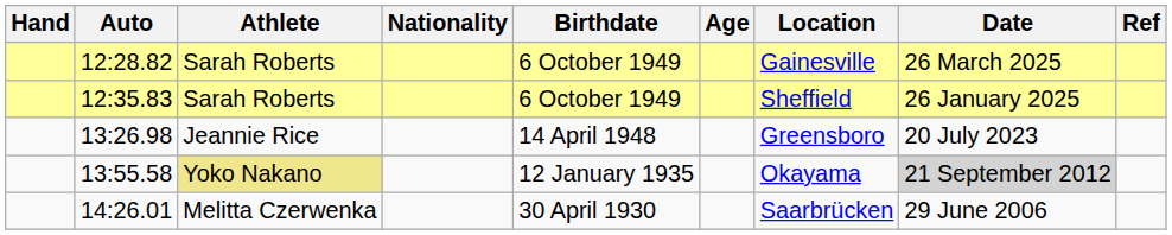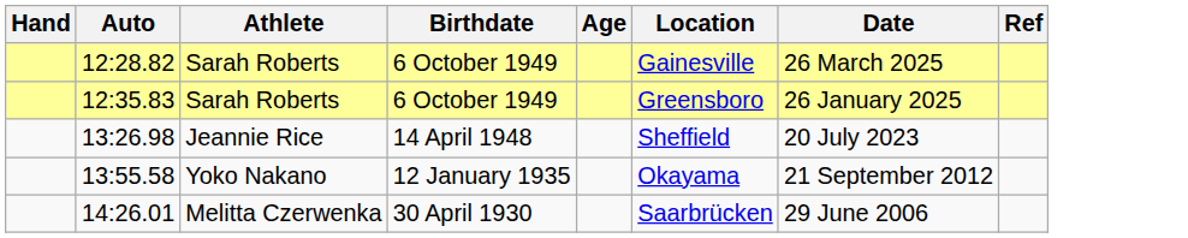 <table class="wikitable">
 <tr>
 <th>Hand</th>
 <th>Auto</th>
 <th>Athlete</th>
-<th>Nationality</th>
 <th>Birthdate</th>
 <th>Age</th>
 <th>Location</th>
 <th>Date</th>
 <th>Ref</th>
 </tr>
 <tr style="background:#ff9;">
 <td></td>
 <td>12:28.82 </td>
 <td>Sarah Roberts</td>
-<td></td>
 <td>6 October 1949</td>
 <td></td>
 <td><a href='#'>Gainesville</a></td>
 <td>26 March 2025</td>
 <td></td>
 </tr>
 <tr style="background:#ff9;">
 <td></td>
 <td>12:35.83 </td>
 <td>Sarah Roberts</td>
-<td></td>
 <td>6 October 1949</td>
 <td></td>
-<td><a href='#'>Sheffield</a></td>
+<td><a href='#'>Greensboro</a></td>
 <td>26 January 2025</td>
 <td></td>
 </tr>
 <tr>
 <td></td>
 <td>13:26.98</td>
 <td>Jeannie Rice</td>
-<td></td>
 <td>14 April 1948</td>
 <td></td>
-<td><a href='#'>Greensboro</a></td>
+<td><a href='#'>Sheffield</a></td>
 <td>20 July 2023</td>
 <td></td>
 </tr>
 <tr>
 <td></td>
 <td>13:55.58</td>
-<td style="background: khaki;">Yoko Nakano</td>
-<td></td>
+<td>Yoko Nakano</td>
 <td>12 January 1935</td>
 <td></td>
 <td><a href='#'>Okayama</a></td>
-<td style="background: lightgrey;">21 September 2012</td>
+<td>21 September 2012</td>
 <td></td>
 </tr>
 <tr>
 <td></td>
 <td>14:26.01</td>
 <td>Melitta Czerwenka</td>
-<td></td>
 <td>30 April 1930</td>
 <td></td>
 <td><a href='#'>Saarbrücken</a></td>
 <td>29 June 2006</td>
 <td></td>
 </tr>
 </table>
